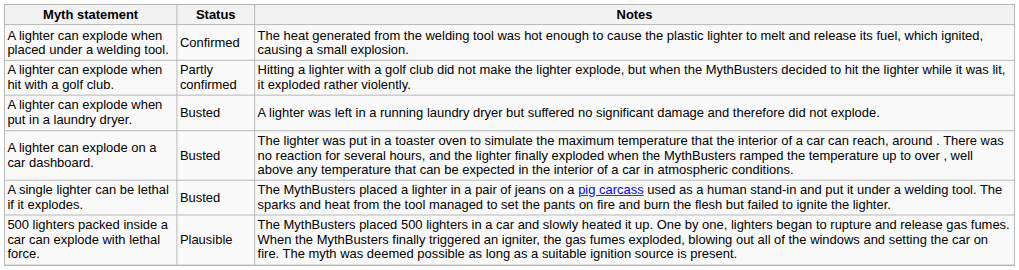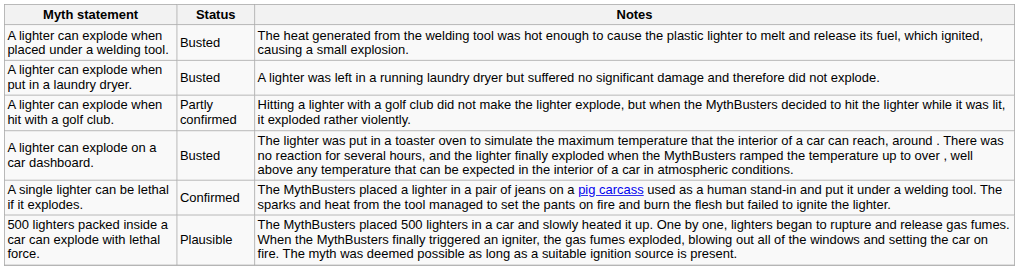 <table class="wikitable plainrowheaders">
 <tr>
 <th>Myth statement</th>
 <th>Status</th>
 <th>Notes</th>
 </tr>
 <tr>
 <td>A lighter can explode when placed under a welding tool.</td>
-<td><span> Confirmed </span></td>
+<td><span> Busted </span></td>
 <td>The heat generated from the welding tool was hot enough to cause the plastic lighter to melt and release its fuel, which ignited, causing a small explosion.</td>
+</tr>
+<tr>
+<td>A lighter can explode when put in a laundry dryer.</td>
+<td><span> Busted </span></td>
+<td>A lighter was left in a running laundry dryer but suffered no significant damage and therefore did not explode.</td>
 </tr>
 <tr>
 <td>A lighter can explode when hit with a golf club.</td>
 <td><span> Partly confirmed </span></td>
 <td>Hitting a lighter with a golf club did not make the lighter explode, but when the MythBusters decided to hit the lighter while it was lit, it exploded rather violently.</td>
-</tr>
-<tr>
-<td>A lighter can explode when put in a laundry dryer.</td>
-<td><span> Busted </span></td>
-<td>A lighter was left in a running laundry dryer but suffered no significant damage and therefore did not explode.</td>
 </tr>
 <tr>
 <td>A lighter can explode on a car dashboard.</td>
 <td><span> Busted </span></td>
 <td>The lighter was put in a toaster oven to simulate the maximum temperature that the interior of a car can reach, around . There was no reaction for several hours, and the lighter finally exploded when the MythBusters ramped the temperature up to over , well above any temperature that can be expected in the interior of a car in atmospheric conditions.</td>
 </tr>
 <tr>
 <td>A single lighter can be lethal if it explodes.</td>
-<td><span> Busted </span></td>
+<td><span> Confirmed </span></td>
 <td>The MythBusters placed a lighter in a pair of jeans on a <a href='#'>pig carcass</a> used as a human stand-in and put it under a welding tool. The sparks and heat from the tool managed to set the pants on fire and burn the flesh but failed to ignite the lighter.</td>
 </tr>
 <tr>
 <td>500 lighters packed inside a car can explode with lethal force.</td>
 <td><span> Plausible </span></td>
 <td>The MythBusters placed 500 lighters in a car and slowly heated it up. One by one, lighters began to rupture and release gas fumes. When the MythBusters finally triggered an igniter, the gas fumes exploded, blowing out all of the windows and setting the car on fire. The myth was deemed possible as long as a suitable ignition source is present.</td>
 </tr>
 <tr>
 </tr>
 </table>
